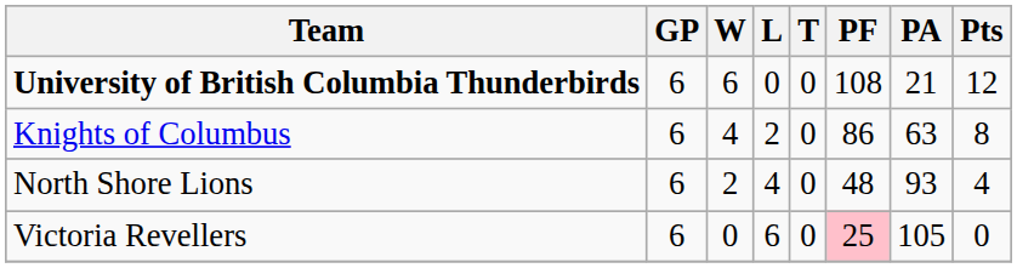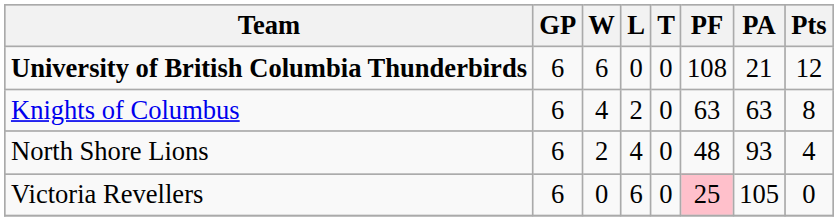 <table class="wikitable">
 <tr>
 <th>Team</th>
 <th>GP</th>
 <th>W</th>
 <th>L</th>
 <th>T</th>
 <th>PF</th>
 <th>PA</th>
 <th>Pts</th>
 </tr>
 <tr align="center">
 <td align="left"><strong>University of British Columbia Thunderbirds</strong></td>
 <td>6</td>
 <td>6</td>
 <td>0</td>
 <td>0</td>
 <td>108</td>
 <td>21</td>
 <td>12</td>
 </tr>
 <tr align="center">
 <td align="left"><a href='#'>Knights of Columbus</a></td>
 <td>6</td>
 <td>4</td>
 <td>2</td>
 <td>0</td>
-<td>86</td>
+<td>63</td>
 <td>63</td>
 <td>8</td>
 </tr>
 <tr align="center">
 <td align="left">North Shore Lions</td>
 <td>6</td>
 <td>2</td>
 <td>4</td>
 <td>0</td>
 <td>48</td>
 <td>93</td>
 <td>4</td>
 </tr>
 <tr align="center">
 <td align="left">Victoria Revellers</td>
 <td>6</td>
 <td>0</td>
 <td>6</td>
 <td>0</td>
 <td style="background: pink;">25</td>
 <td>105</td>
 <td>0</td>
 </tr>
 <tr align="center">
 </tr>
 </table>
